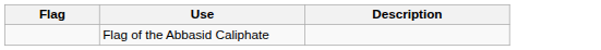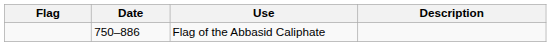 <table class="wikitable" style="background: #f9f9f9">
 <tr>
 <th width="112">Flag</th>
+<th width="100">Date</th>
 <th width="250">Use</th>
 <th width="250">Description</th>
 </tr>
 <tr>
 <td></td>
+<td>750–886</td>
 <td>Flag of the Abbasid Caliphate</td>
 <td></td>
 </tr>
 </table>
